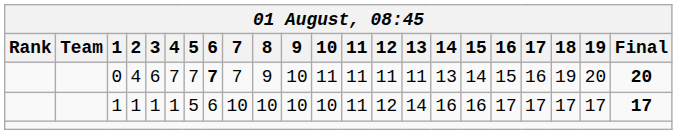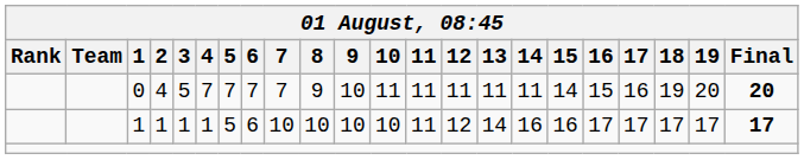 <table class=wikitable style="text-align:center; width: 55%">
 <tr>
 <th colspan=22><em>01 August, 08:45</em></th>
 </tr>
 <tr>
 <th>Rank</th>
 <th>Team</th>
 <th>1</th>
 <th>2</th>
 <th>3</th>
 <th>4</th>
 <th>5</th>
 <th>6</th>
 <th>7</th>
 <th>8</th>
 <th>9</th>
 <th>10</th>
 <th>11</th>
 <th>12</th>
 <th>13</th>
 <th>14</th>
 <th>15</th>
 <th>16</th>
 <th>17</th>
 <th>18</th>
 <th>19</th>
 <th>Final</th>
 </tr>
 <tr>
 <td></td>
 <td align=left><strong></strong></td>
 <td>0</td>
 <td>4</td>
-<td>6</td>
+<td>5</td>
 <td>7</td>
 <td>7</td>
-<td><strong>7</strong></td>
+<td>7</td>
 <td>7</td>
 <td>9</td>
 <td>10</td>
 <td>11</td>
 <td>11</td>
 <td>11</td>
 <td>11</td>
-<td>13</td>
+<td>11</td>
 <td>14</td>
 <td>15</td>
 <td>16</td>
 <td>19</td>
 <td>20</td>
 <td><strong>20</strong></td>
 </tr>
 <tr>
 <td></td>
 <td align=left></td>
 <td>1</td>
 <td>1</td>
 <td>1</td>
 <td>1</td>
 <td>5</td>
 <td>6</td>
 <td>10</td>
 <td>10</td>
 <td>10</td>
 <td>10</td>
 <td>11</td>
 <td>12</td>
 <td>14</td>
 <td>16</td>
 <td>16</td>
 <td>17</td>
 <td>17</td>
 <td>17</td>
 <td>17</td>
 <td><strong>17</strong></td>
 </tr>
 <tr>
 <td colspan=22></td>
 </tr>
 </table>
